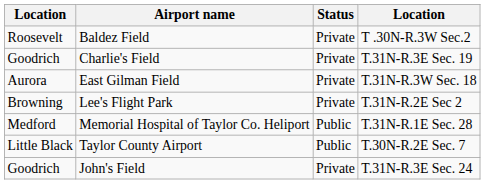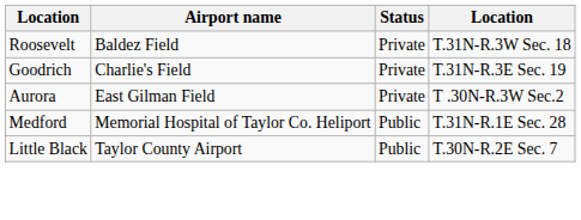 <table class="wikitable">
 <tr>
 <th>Location</th>
 <th>Airport name</th>
 <th>Status</th>
 <th>Location</th>
 </tr>
 <tr>
 <td>Roosevelt</td>
 <td>Baldez Field</td>
 <td>Private</td>
-<td>T .30N-R.3W Sec.2</td>
+<td>T.31N-R.3W Sec. 18</td>
 </tr>
 <tr>
 <td>Goodrich</td>
 <td>Charlie's Field</td>
 <td>Private</td>
 <td>T.31N-R.3E Sec. 19</td>
 </tr>
 <tr>
 <td>Aurora</td>
 <td>East Gilman Field</td>
 <td>Private</td>
-<td>T.31N-R.3W Sec. 18</td>
-</tr>
-<tr>
-<td>Browning</td>
-<td>Lee's Flight Park</td>
-<td>Private</td>
-<td>T.31N-R.2E Sec 2</td>
+<td>T .30N-R.3W Sec.2</td>
 </tr>
 <tr>
 <td>Medford</td>
 <td>Memorial Hospital of Taylor Co. Heliport</td>
 <td>Public</td>
 <td>T.31N-R.1E Sec. 28</td>
 </tr>
 <tr>
 <td>Little Black</td>
 <td>Taylor County Airport</td>
 <td>Public</td>
 <td>T.30N-R.2E Sec. 7</td>
 </tr>
-<tr>
-<td>Goodrich</td>
-<td>John's Field</td>
-<td>Private</td>
-<td>T.31N-R.3E Sec. 24</td>
-</tr>
 </table>
